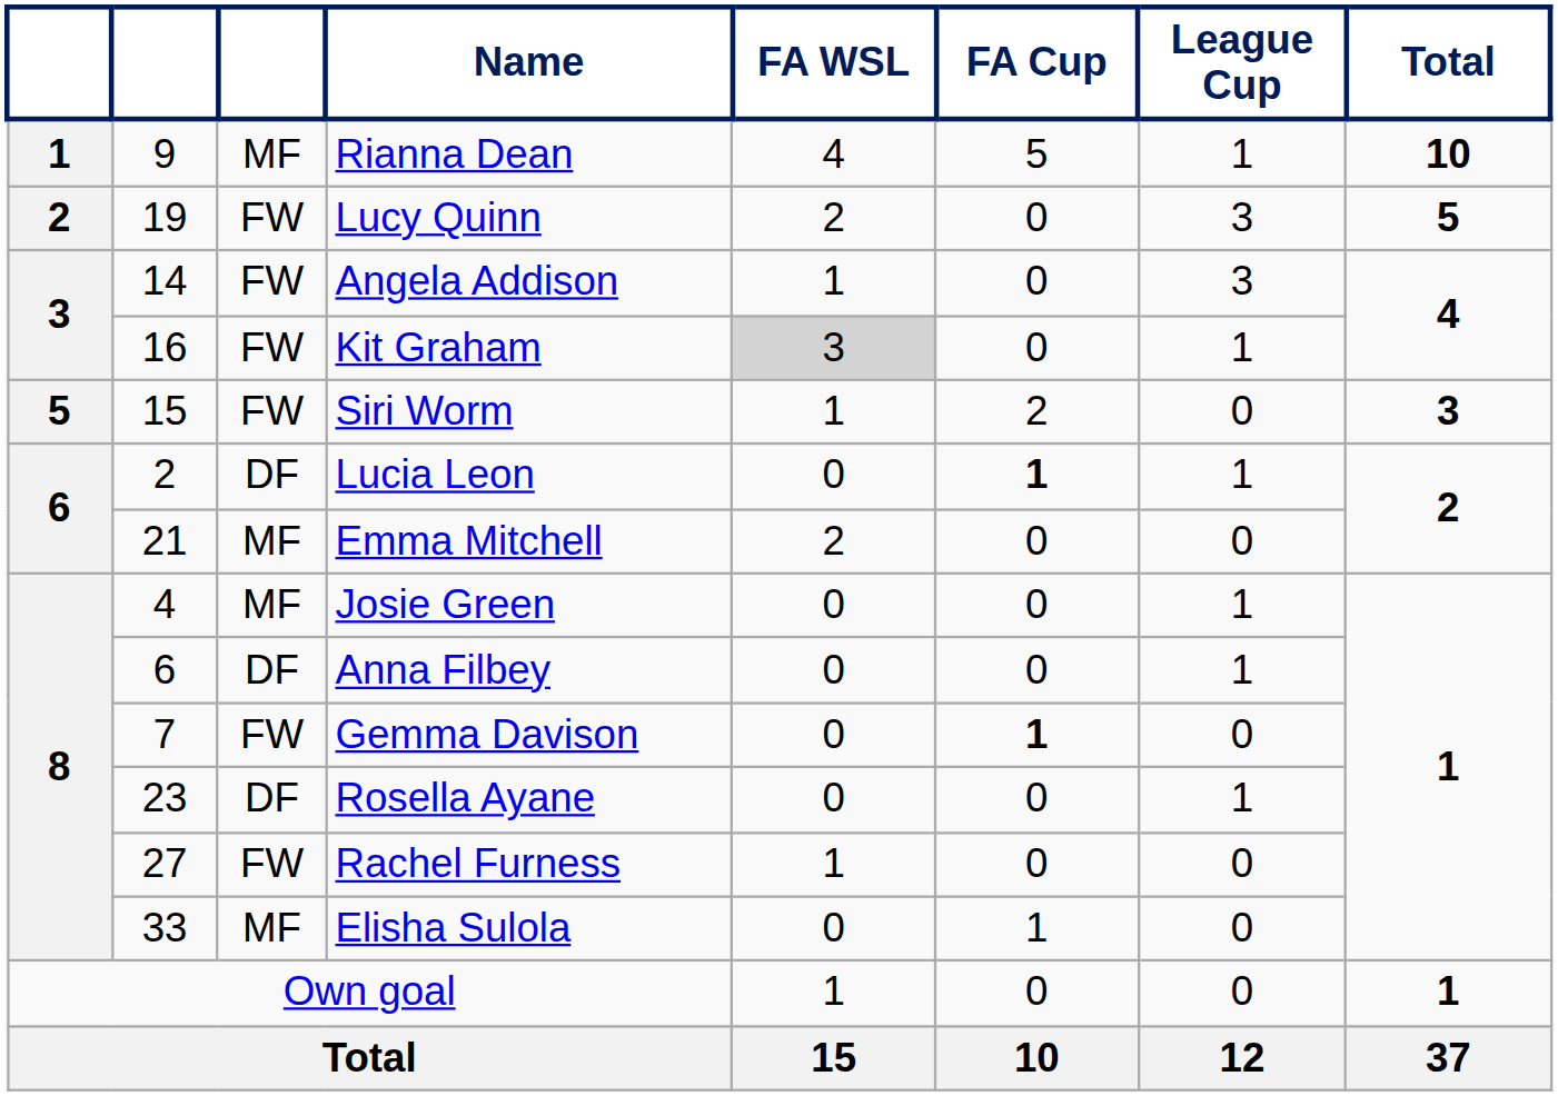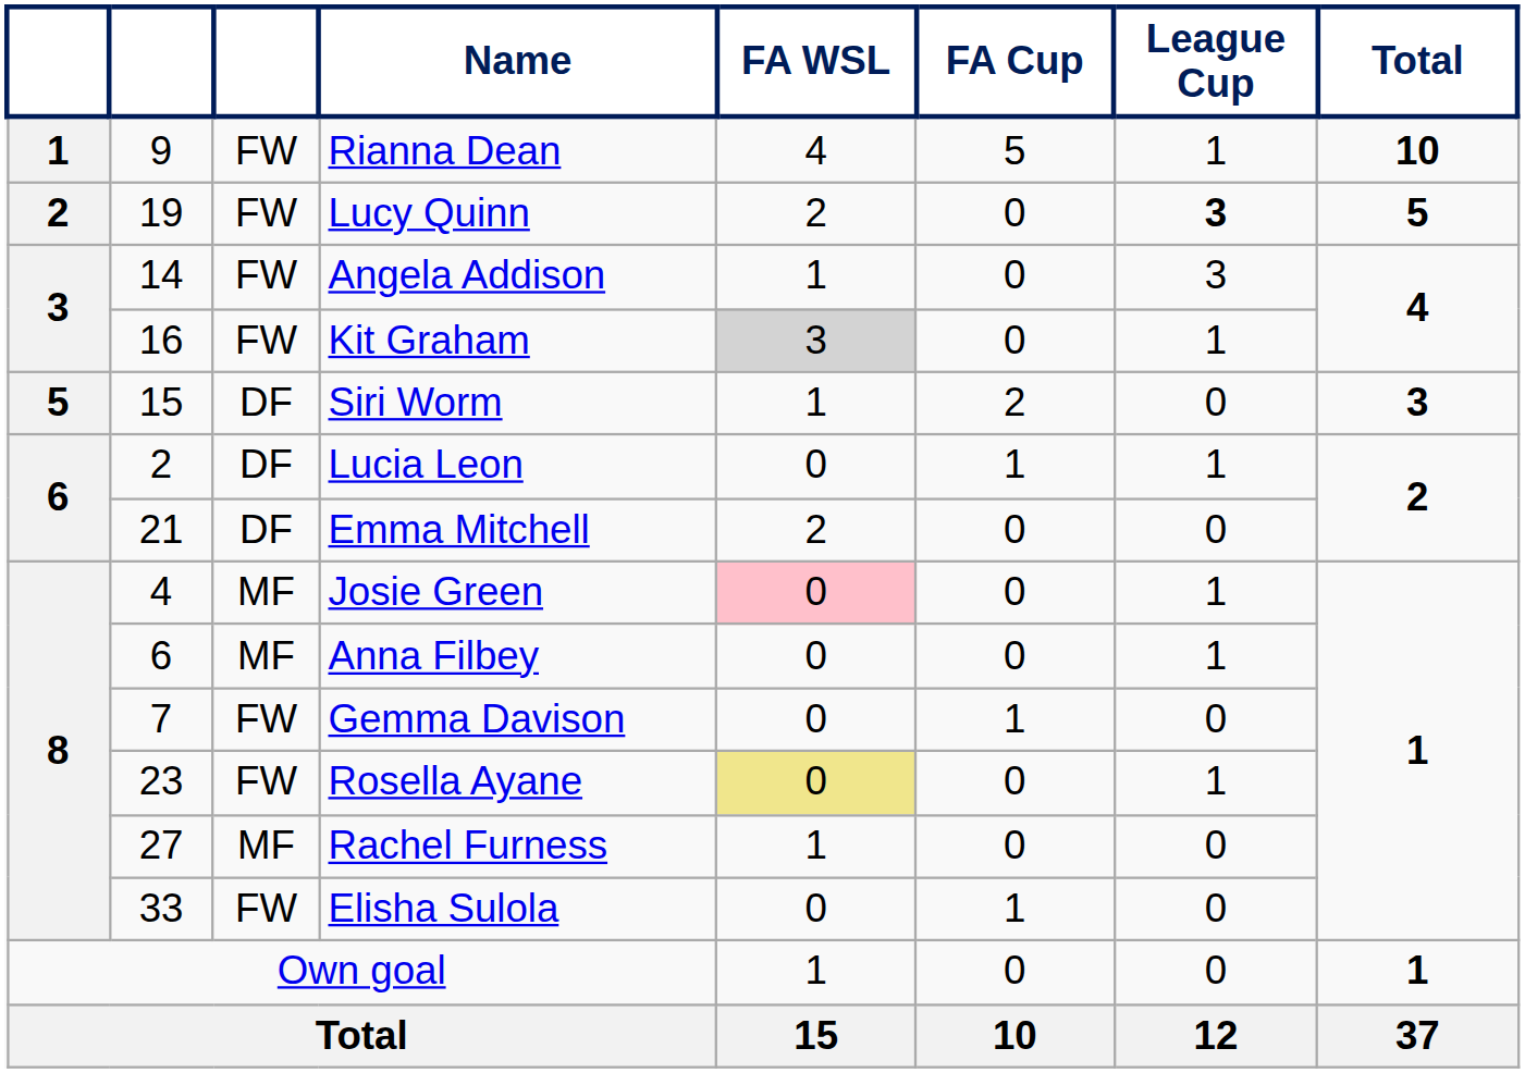 <table class="wikitable" style="text-align:center;">
 <tr>
 <th style="background:#fff;color:#001C58;border:2px solid #001C58; width:35px;"></th>
 <th style="background:#fff;color:#001C58;border:2px solid #001C58; width:35px;"></th>
 <th style="background:#fff;color:#001C58;border:2px solid #001C58; width:35px;"></th>
 <th style="background:#fff;color:#001C58;border:2px solid #001C58; width:160px;">Name</th>
 <th style="background:#fff;color:#001C58;border:2px solid #001C58; width:75px;">FA WSL</th>
 <th style="background:#fff;color:#001C58;border:2px solid #001C58; width:75px;">FA Cup</th>
 <th style="background:#fff;color:#001C58;border:2px solid #001C58; width:75px;">League Cup</th>
 <th style="background:#fff;color:#001C58;border:2px solid #001C58; width:75px;">Total</th>
 </tr>
 <tr>
 <th>1</th>
 <td>9</td>
-<td>MF</td>
+<td>FW</td>
 <td align="left"> <a href='#'>Rianna Dean</a></td>
 <td>4</td>
 <td>5</td>
 <td>1</td>
 <td><strong>10</strong></td>
 </tr>
 <tr>
 <th>2</th>
 <td>19</td>
 <td>FW</td>
 <td align="left"> <a href='#'>Lucy Quinn</a></td>
 <td>2</td>
 <td>0</td>
-<td>3</td>
+<td><strong>3</strong></td>
 <td><strong>5</strong></td>
 </tr>
 <tr>
 <th rowspan="2">3</th>
 <td>14</td>
 <td>FW</td>
 <td align="left"> <a href='#'>Angela Addison</a></td>
 <td>1</td>
 <td>0</td>
 <td>3</td>
 <td rowspan="2"><strong>4</strong></td>
 </tr>
 <tr>
 <td>16</td>
 <td>FW</td>
 <td align="left"> <a href='#'>Kit Graham</a></td>
 <td style="background: lightgrey;">3</td>
 <td>0</td>
 <td>1</td>
 </tr>
 <tr>
 <th>5</th>
 <td>15</td>
-<td>FW</td>
+<td>DF</td>
 <td align="left"> <a href='#'>Siri Worm</a></td>
 <td>1</td>
 <td>2</td>
 <td>0</td>
 <td><strong>3</strong></td>
 </tr>
 <tr>
 <th rowspan="2">6</th>
 <td>2</td>
 <td>DF</td>
 <td align="left"> <a href='#'>Lucia Leon</a></td>
 <td>0</td>
-<td><strong>1</strong></td>
+<td>1</td>
 <td>1</td>
 <td rowspan="2"><strong>2</strong></td>
 </tr>
 <tr>
 <td>21</td>
-<td>MF</td>
+<td>DF</td>
 <td align="left"> <a href='#'>Emma Mitchell</a></td>
 <td>2</td>
 <td>0</td>
 <td>0</td>
 </tr>
 <tr>
 <th rowspan="6">8</th>
 <td>4</td>
 <td>MF</td>
 <td align="left"> <a href='#'>Josie Green</a></td>
-<td>0</td>
+<td style="background: pink;">0</td>
 <td>0</td>
 <td>1</td>
 <td rowspan="6"><strong>1</strong></td>
 </tr>
 <tr>
 <td>6</td>
-<td>DF</td>
+<td>MF</td>
 <td align="left"> <a href='#'>Anna Filbey</a></td>
 <td>0</td>
 <td>0</td>
 <td>1</td>
 </tr>
 <tr>
 <td>7</td>
 <td>FW</td>
 <td align="left"> <a href='#'>Gemma Davison</a></td>
 <td>0</td>
-<td><strong>1</strong></td>
+<td>1</td>
 <td>0</td>
 </tr>
 <tr>
 <td>23</td>
-<td>DF</td>
+<td>FW</td>
 <td align="left"> <a href='#'>Rosella Ayane</a></td>
-<td>0</td>
+<td style="background: khaki;">0</td>
 <td>0</td>
 <td>1</td>
 </tr>
 <tr>
 <td>27</td>
-<td>FW</td>
+<td>MF</td>
 <td align="left"> <a href='#'>Rachel Furness</a></td>
 <td>1</td>
 <td>0</td>
 <td>0</td>
 </tr>
 <tr>
 <td>33</td>
-<td>MF</td>
+<td>FW</td>
 <td align="left"> <a href='#'>Elisha Sulola</a></td>
 <td>0</td>
 <td>1</td>
 <td>0</td>
 </tr>
 <tr>
 <td colspan="4"><a href='#'>Own goal</a></td>
 <td>1</td>
 <td>0</td>
 <td>0</td>
 <td><strong>1</strong></td>
 </tr>
 <tr>
 <th colspan="4">Total</th>
 <th>15</th>
 <th>10</th>
 <th>12</th>
 <th>37</th>
 </tr>
 </table>
